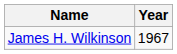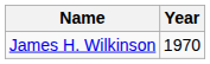 <table class="wikitable sortable">
 <tr>
 <th>Name</th>
 <th>Year</th>
 </tr>
 <tr>
 <td><a href='#'>James H. Wilkinson</a></td>
-<td>1967</td>
+<td>1970</td>
 </tr>
 </table>
